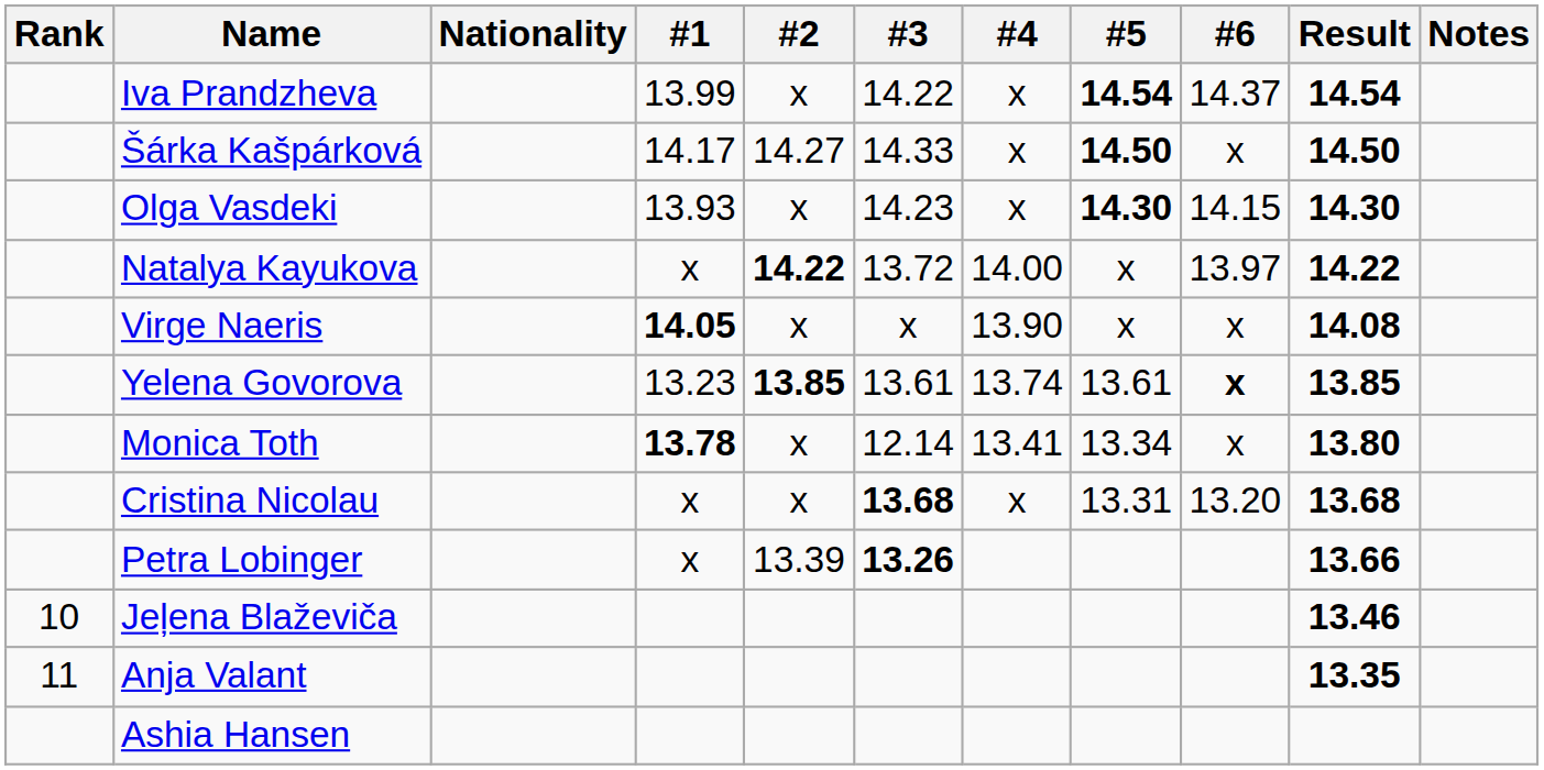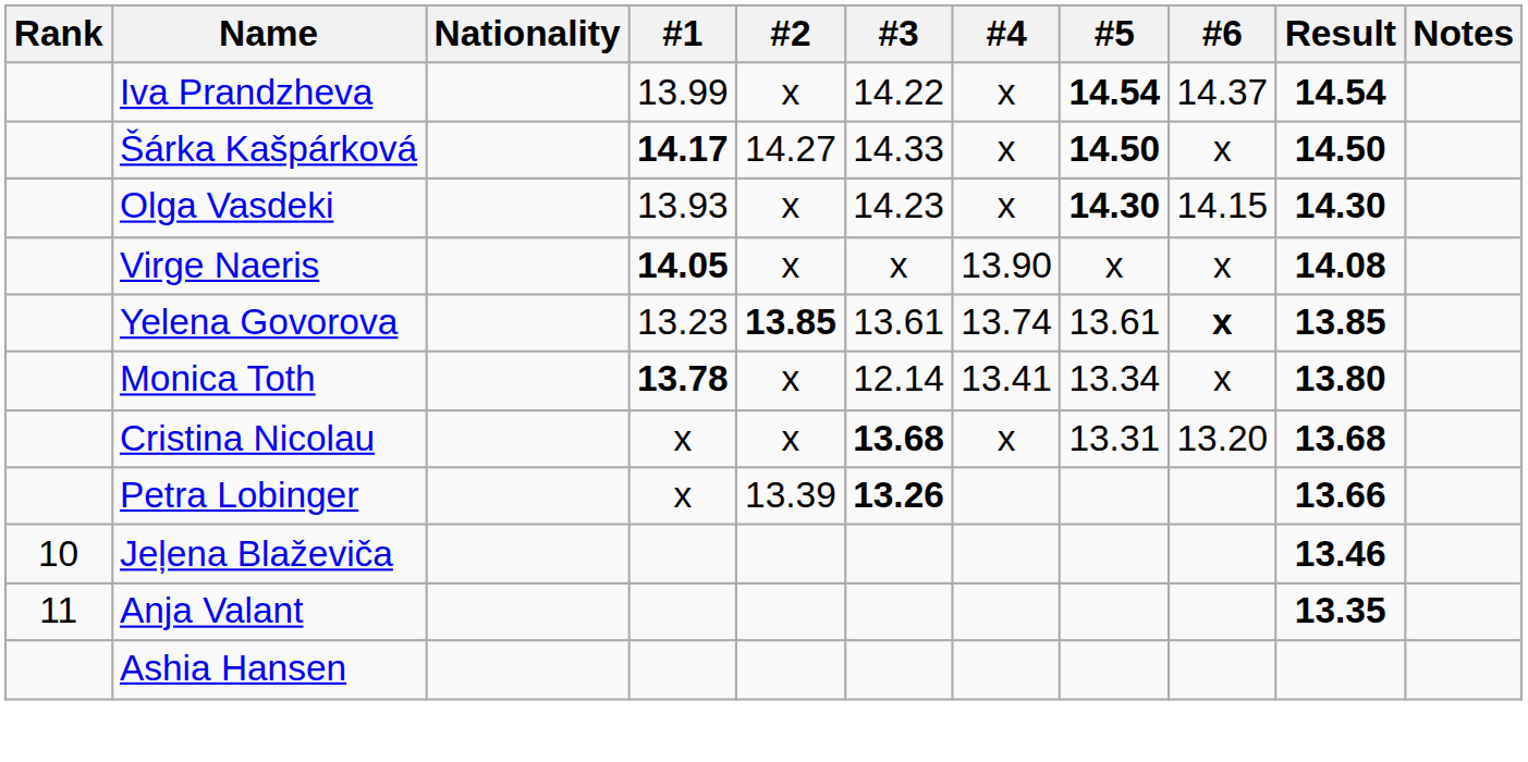 <table class="wikitable sortable" style="text-align:center">
 <tr>
 <th>Rank</th>
 <th>Name</th>
 <th>Nationality</th>
 <th>#1</th>
 <th>#2</th>
 <th>#3</th>
 <th>#4</th>
 <th>#5</th>
 <th>#6</th>
 <th>Result</th>
 <th>Notes</th>
 </tr>
 <tr>
 <td></td>
 <td align="left"><a href='#'>Iva Prandzheva</a></td>
 <td align=left></td>
 <td>13.99</td>
 <td>x</td>
 <td>14.22</td>
 <td>x</td>
 <td><strong>14.54</strong></td>
 <td>14.37</td>
 <td><strong>14.54</strong></td>
 <td></td>
 </tr>
 <tr>
 <td></td>
 <td align="left"><a href='#'>Šárka Kašpárková</a></td>
 <td align=left></td>
-<td>14.17</td>
+<td><strong>14.17</strong></td>
 <td>14.27</td>
 <td>14.33</td>
 <td>x</td>
 <td><strong>14.50</strong></td>
 <td>x</td>
 <td><strong>14.50</strong></td>
 <td></td>
 </tr>
 <tr>
 <td></td>
 <td align="left"><a href='#'>Olga Vasdeki</a></td>
 <td align=left></td>
 <td>13.93</td>
 <td>x</td>
 <td>14.23</td>
 <td>x</td>
 <td><strong>14.30</strong></td>
 <td>14.15</td>
 <td><strong>14.30</strong></td>
-<td></td>
-</tr>
-<tr>
-<td></td>
-<td align="left"><a href='#'>Natalya Kayukova</a></td>
-<td align=left></td>
-<td>x</td>
-<td><strong>14.22</strong></td>
-<td>13.72</td>
-<td>14.00</td>
-<td>x</td>
-<td>13.97</td>
-<td><strong>14.22</strong></td>
 <td></td>
 </tr>
 <tr>
 <td></td>
 <td align="left"><a href='#'>Virge Naeris</a></td>
 <td align=left></td>
 <td><strong>14.05</strong></td>
 <td>x</td>
 <td>x</td>
 <td>13.90</td>
 <td>x</td>
 <td>x</td>
 <td><strong>14.08</strong></td>
 <td></td>
 </tr>
 <tr>
 <td></td>
 <td align="left"><a href='#'>Yelena Govorova</a></td>
 <td align=left></td>
 <td>13.23</td>
 <td><strong>13.85</strong></td>
 <td>13.61</td>
 <td>13.74</td>
 <td>13.61</td>
 <td><strong>x</strong></td>
 <td><strong>13.85</strong></td>
 <td></td>
 </tr>
 <tr>
 <td></td>
 <td align="left"><a href='#'>Monica Toth</a></td>
 <td align=left></td>
 <td><strong>13.78</strong></td>
 <td>x</td>
 <td>12.14</td>
 <td>13.41</td>
 <td>13.34</td>
 <td>x</td>
 <td><strong>13.80</strong></td>
 <td></td>
 </tr>
 <tr>
 <td></td>
 <td align="left"><a href='#'>Cristina Nicolau</a></td>
 <td align=left></td>
 <td>x</td>
 <td>x</td>
 <td><strong>13.68</strong></td>
 <td>x</td>
 <td>13.31</td>
 <td>13.20</td>
 <td><strong>13.68</strong></td>
 <td></td>
 </tr>
 <tr>
 <td></td>
 <td align="left"><a href='#'>Petra Lobinger</a></td>
 <td align=left></td>
 <td>x</td>
 <td>13.39</td>
 <td><strong>13.26</strong></td>
 <td></td>
 <td></td>
 <td></td>
 <td><strong>13.66</strong></td>
 <td></td>
 </tr>
 <tr>
 <td>10</td>
 <td align="left"><a href='#'>Jeļena Blaževiča</a></td>
 <td align=left></td>
 <td></td>
 <td></td>
 <td></td>
 <td></td>
 <td></td>
 <td></td>
 <td><strong>13.46</strong></td>
 <td></td>
 </tr>
 <tr>
 <td>11</td>
 <td align="left"><a href='#'>Anja Valant</a></td>
 <td align=left></td>
 <td></td>
 <td></td>
 <td></td>
 <td></td>
 <td></td>
 <td></td>
 <td><strong>13.35</strong></td>
 <td></td>
 </tr>
 <tr>
 <td></td>
 <td align="left"><a href='#'>Ashia Hansen</a></td>
 <td align=left></td>
 <td></td>
 <td></td>
 <td></td>
 <td></td>
 <td></td>
 <td></td>
 <td><strong></strong></td>
 <td></td>
 </tr>
 </table>
